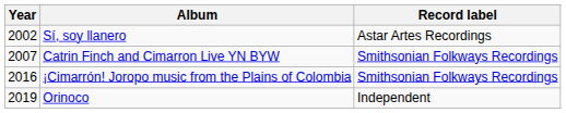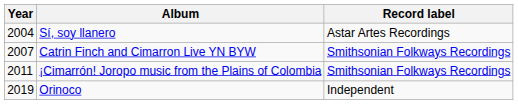 <table class="wikitable">
 <tr>
 <th>Year</th>
 <th>Album</th>
 <th>Record label</th>
 </tr>
 <tr>
-<td>2002</td>
+<td>2004</td>
 <td><a href='#'>Sí, soy llanero</a></td>
 <td>Astar Artes Recordings</td>
 </tr>
 <tr>
 <td>2007</td>
 <td><a href='#'>Catrin Finch and Cimarron Live YN BYW</a></td>
 <td><a href='#'>Smithsonian Folkways Recordings</a></td>
 </tr>
 <tr>
-<td>2016</td>
+<td>2011</td>
 <td><a href='#'>¡Cimarrón! Joropo music from the Plains of Colombia</a></td>
 <td><a href='#'>Smithsonian Folkways Recordings</a></td>
 </tr>
 <tr>
 <td>2019</td>
 <td><a href='#'>Orinoco</a></td>
 <td>Independent</td>
 </tr>
 </table>
